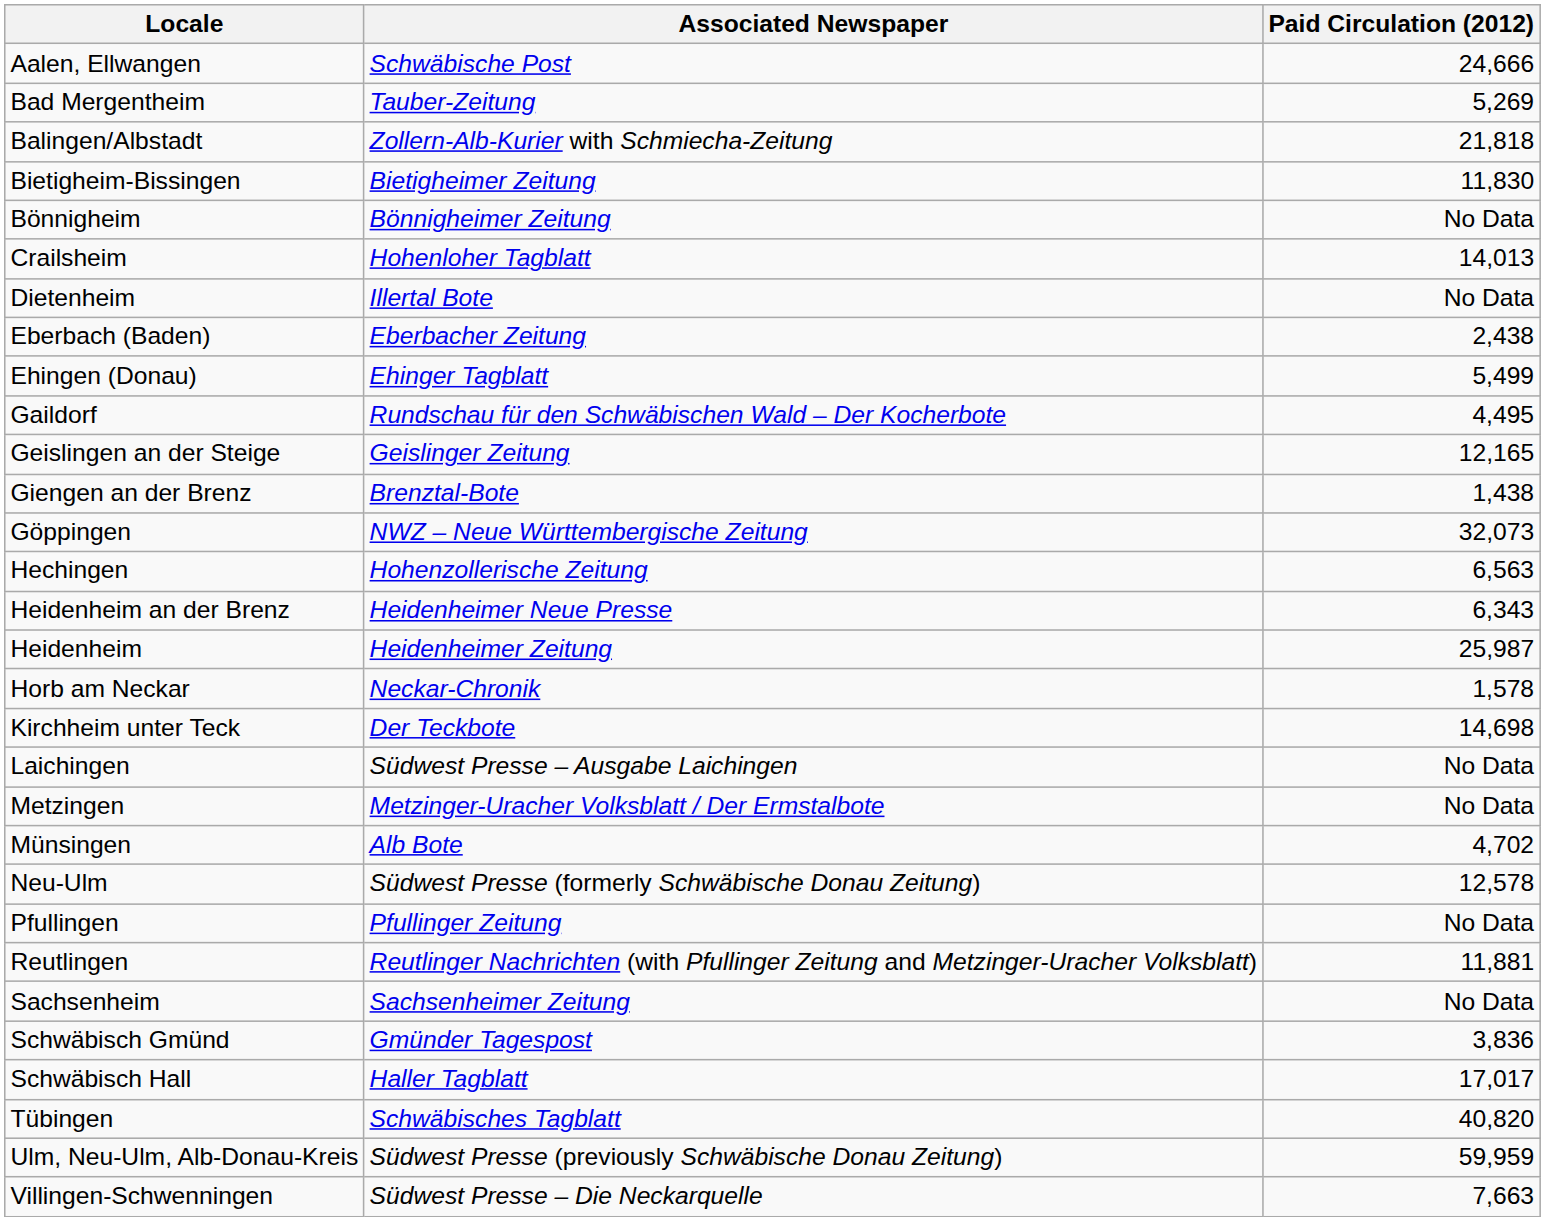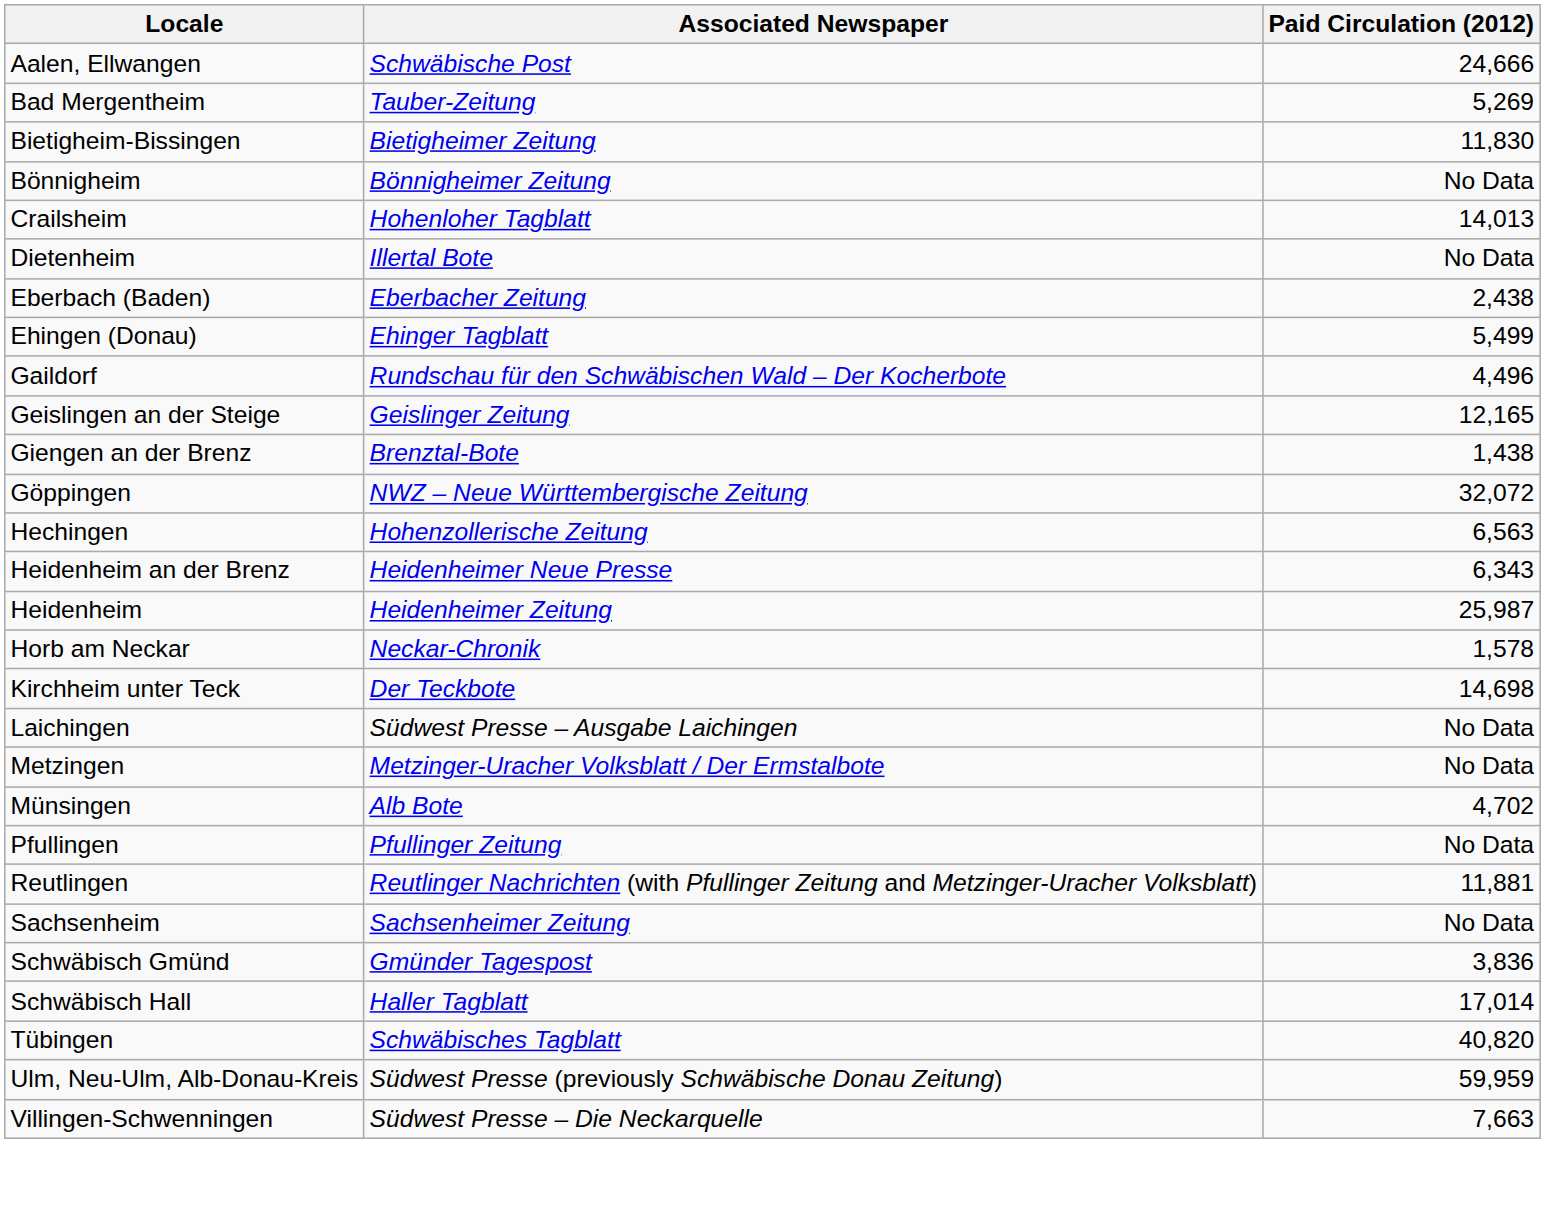 <table class="wikitable sortable">
 <tr>
 <th>Locale</th>
 <th>Associated Newspaper</th>
 <th>Paid Circulation (2012)</th>
 </tr>
 <tr>
 <td>Aalen, Ellwangen</td>
 <td><em><a href='#'>Schwäbische Post</a></em></td>
 <td align="right">24,666</td>
 </tr>
 <tr>
 <td>Bad Mergentheim</td>
 <td><em><a href='#'>Tauber-Zeitung</a></em></td>
 <td align="right">5,269</td>
-</tr>
-<tr>
-<td>Balingen/Albstadt</td>
-<td><em><a href='#'>Zollern-Alb-Kurier</a></em> with <em>Schmiecha-Zeitung</em></td>
-<td align="right">21,818</td>
 </tr>
 <tr>
 <td>Bietigheim-Bissingen</td>
 <td><em><a href='#'>Bietigheimer Zeitung</a></em></td>
 <td align="right">11,830</td>
 </tr>
 <tr>
 <td>Bönnigheim</td>
 <td><em><a href='#'>Bönnigheimer Zeitung</a></em></td>
 <td align="right">No Data</td>
 </tr>
 <tr>
 <td>Crailsheim</td>
 <td><em><a href='#'>Hohenloher Tagblatt</a></em></td>
 <td align="right">14,013</td>
 </tr>
 <tr>
 <td>Dietenheim</td>
 <td><em><a href='#'>Illertal Bote</a></em></td>
 <td align="right">No Data</td>
 </tr>
 <tr>
 <td>Eberbach (Baden)</td>
 <td><em><a href='#'>Eberbacher Zeitung</a></em></td>
 <td align="right">2,438</td>
 </tr>
 <tr>
 <td>Ehingen (Donau)</td>
 <td><em><a href='#'>Ehinger Tagblatt</a></em></td>
 <td align="right">5,499</td>
 </tr>
 <tr>
 <td>Gaildorf</td>
 <td><em><a href='#'>Rundschau für den Schwäbischen Wald – Der Kocherbote</a></em></td>
-<td align="right">4,495</td>
+<td align="right">4,496</td>
 </tr>
 <tr>
 <td>Geislingen an der Steige</td>
 <td><em><a href='#'>Geislinger Zeitung</a></em></td>
 <td align="right">12,165</td>
 </tr>
 <tr>
 <td>Giengen an der Brenz</td>
 <td><em><a href='#'>Brenztal-Bote</a></em></td>
 <td align="right">1,438</td>
 </tr>
 <tr>
 <td>Göppingen</td>
 <td><em><a href='#'>NWZ – Neue Württembergische Zeitung</a></em></td>
-<td align="right">32,073</td>
+<td align="right">32,072</td>
 </tr>
 <tr>
 <td>Hechingen</td>
 <td><em><a href='#'>Hohenzollerische Zeitung</a></em></td>
 <td align="right">6,563</td>
 </tr>
 <tr>
 <td>Heidenheim an der Brenz</td>
 <td><em><a href='#'>Heidenheimer Neue Presse</a></em></td>
 <td align="right">6,343</td>
 </tr>
 <tr>
 <td>Heidenheim</td>
 <td><em><a href='#'>Heidenheimer Zeitung</a></em></td>
 <td align="right">25,987</td>
 </tr>
 <tr>
 <td>Horb am Neckar</td>
 <td><em><a href='#'>Neckar-Chronik</a></em></td>
 <td align="right">1,578</td>
 </tr>
 <tr>
 <td>Kirchheim unter Teck</td>
 <td><em><a href='#'>Der Teckbote</a></em></td>
 <td align="right">14,698</td>
 </tr>
 <tr>
 <td>Laichingen</td>
 <td><em>Südwest Presse – Ausgabe Laichingen</em></td>
 <td align="right">No Data</td>
 </tr>
 <tr>
 <td>Metzingen</td>
 <td><em><a href='#'>Metzinger-Uracher Volksblatt / Der Ermstalbote</a></em></td>
 <td align="right">No Data</td>
 </tr>
 <tr>
 <td>Münsingen</td>
 <td><em><a href='#'>Alb Bote</a></em></td>
 <td align="right">4,702</td>
 </tr>
 <tr>
-<td>Neu-Ulm</td>
-<td><em>Südwest Presse</em> (formerly <em>Schwäbische Donau Zeitung</em>)</td>
-<td align="right">12,578</td>
-</tr>
-<tr>
 <td>Pfullingen</td>
 <td><em><a href='#'>Pfullinger Zeitung</a></em></td>
 <td align="right">No Data</td>
 </tr>
 <tr>
 <td>Reutlingen</td>
 <td><em><a href='#'>Reutlinger Nachrichten</a></em> (with <em>Pfullinger Zeitung</em> and <em>Metzinger-Uracher Volksblatt</em>)</td>
 <td align="right">11,881</td>
 </tr>
 <tr>
 <td>Sachsenheim</td>
 <td><em><a href='#'>Sachsenheimer Zeitung</a></em></td>
 <td align="right">No Data</td>
 </tr>
 <tr>
 <td>Schwäbisch Gmünd</td>
 <td><em><a href='#'>Gmünder Tagespost</a></em></td>
 <td align="right">3,836</td>
 </tr>
 <tr>
 <td>Schwäbisch Hall</td>
 <td><em><a href='#'>Haller Tagblatt</a></em></td>
-<td align="right">17,017</td>
+<td align="right">17,014</td>
 </tr>
 <tr>
 <td>Tübingen</td>
 <td><em><a href='#'>Schwäbisches Tagblatt</a></em></td>
 <td align="right">40,820</td>
 </tr>
 <tr>
 <td>Ulm, Neu-Ulm, Alb-Donau-Kreis</td>
 <td><em>Südwest Presse</em> (previously <em>Schwäbische Donau Zeitung</em>)</td>
 <td align="right">59,959</td>
 </tr>
 <tr>
 <td>Villingen-Schwenningen</td>
 <td><em>Südwest Presse – Die Neckarquelle</em></td>
 <td align="right">7,663</td>
 </tr>
 </table>
